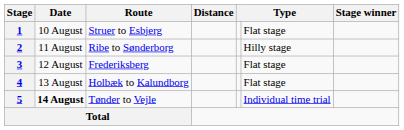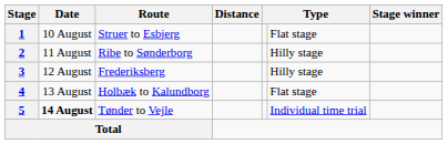 <table class="wikitable">
 <tr>
 <th scope="col">Stage</th>
 <th scope="col">Date</th>
 <th scope="col">Route</th>
 <th scope="col">Distance</th>
 <th scope="col" colspan="2">Type</th>
 <th scope="col">Stage winner</th>
 </tr>
 <tr>
 <th scope="row" style="text-align:center;"><a href='#'>1</a></th>
 <td style="text-align:center;">10 August</td>
 <td><a href='#'>Struer</a> to <a href='#'>Esbjerg</a></td>
 <td style="text-align:center;"></td>
 <td></td>
 <td>Flat stage</td>
 <td></td>
 </tr>
 <tr>
 <th scope="row" style="text-align:center;"><a href='#'>2</a></th>
 <td style="text-align:center;">11 August</td>
 <td><a href='#'>Ribe</a> to <a href='#'>Sønderborg</a></td>
 <td style="text-align:center;"></td>
 <td></td>
 <td>Hilly stage</td>
 <td></td>
 </tr>
 <tr>
 <th scope="row" style="text-align:center;"><a href='#'>3</a></th>
 <td style="text-align:center;">12 August</td>
 <td><a href='#'>Frederiksberg</a></td>
 <td style="text-align:center;"></td>
 <td></td>
-<td>Flat stage</td>
+<td>Hilly stage</td>
 <td></td>
 </tr>
 <tr>
 <th scope="row" style="text-align:center;"><a href='#'>4</a></th>
 <td style="text-align:center;">13 August</td>
 <td><a href='#'>Holbæk</a> to <a href='#'>Kalundborg</a></td>
 <td style="text-align:center;"></td>
 <td></td>
 <td>Flat stage</td>
 <td></td>
 </tr>
 <tr>
 <th scope="row" style="text-align:center;"><a href='#'>5</a></th>
 <td style="text-align:center;"><strong>14 August</strong></td>
 <td><a href='#'>Tønder</a> to <a href='#'>Vejle</a></td>
 <td style="text-align:center;"></td>
 <td></td>
 <td><a href='#'>Individual time trial</a></td>
 <td></td>
 </tr>
 <tr>
 <th colspan="3">Total</th>
 <td colspan="4" align="center"></td>
 </tr>
 </table>
